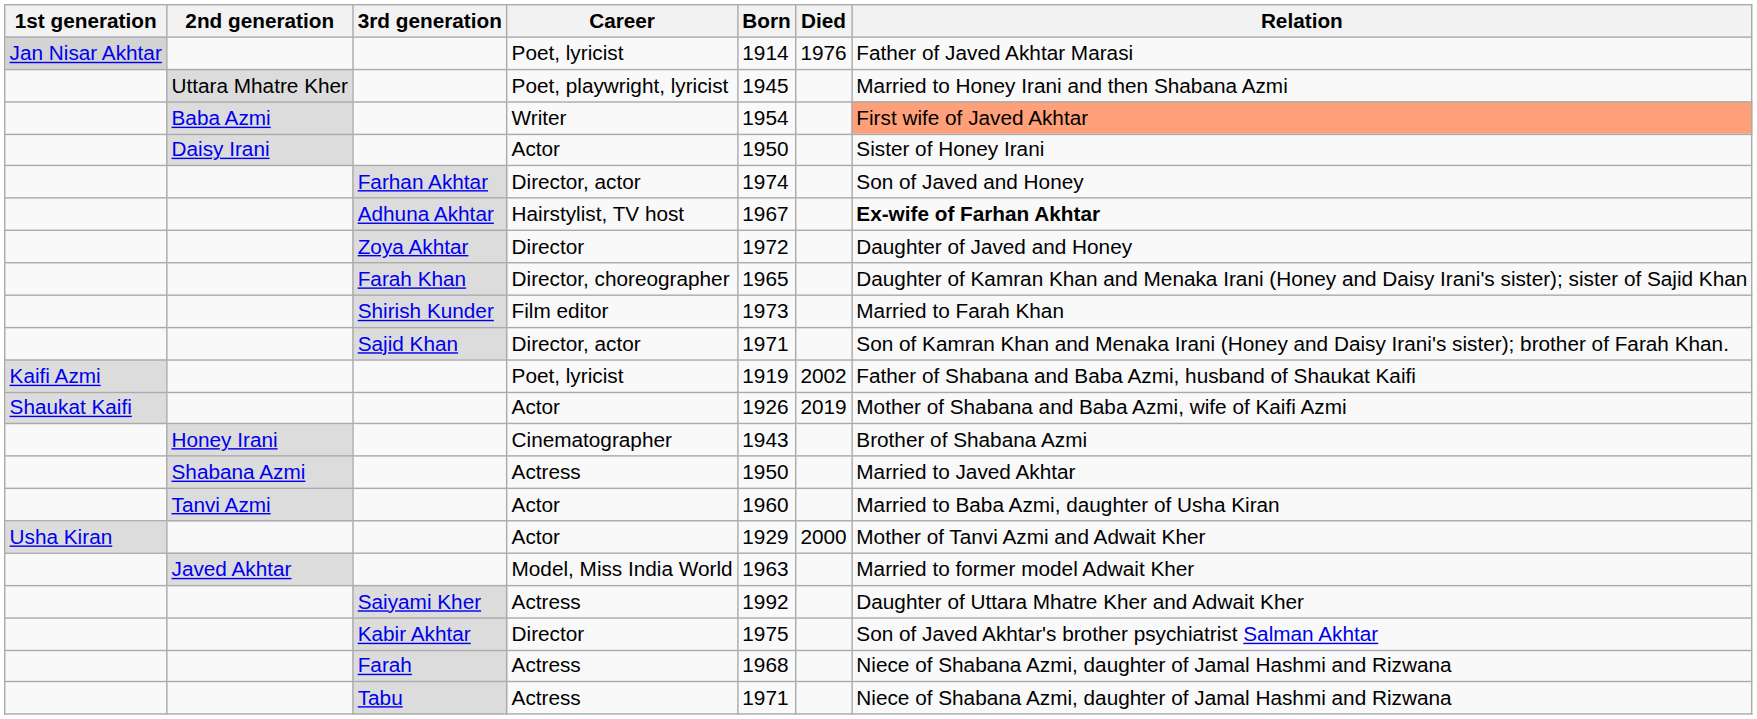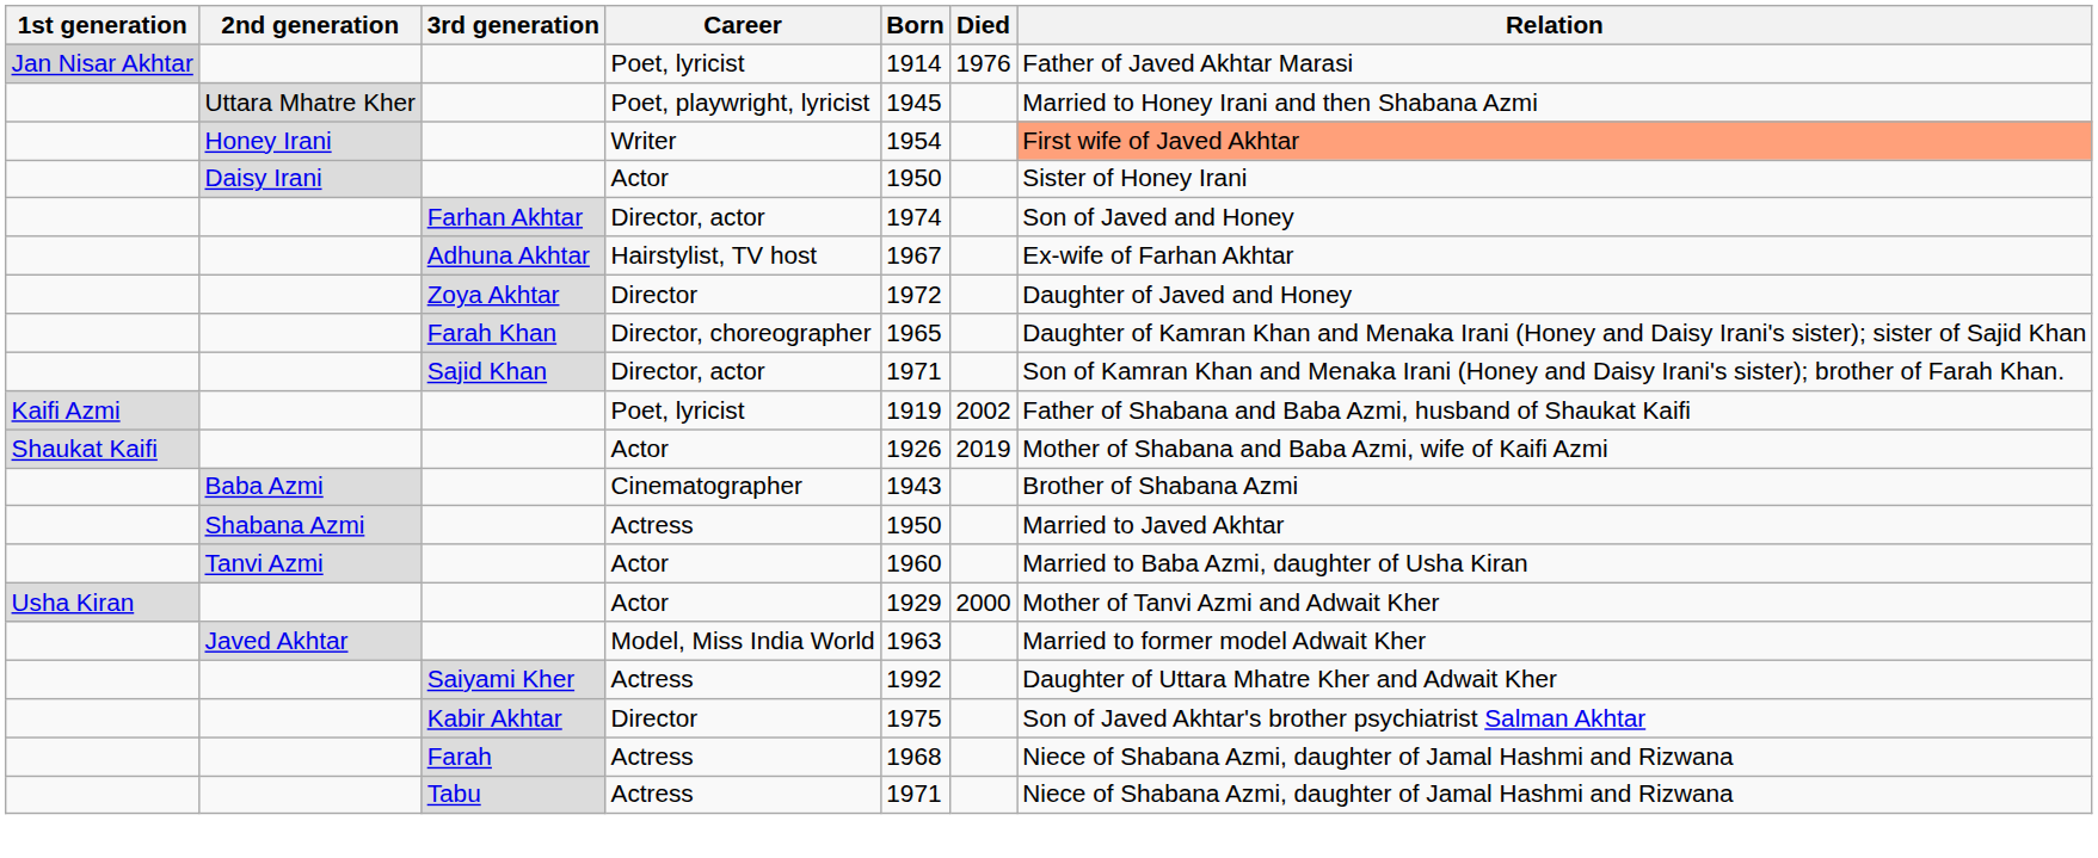 <table class="wikitable sortable"  style="font-size:92%">
 <tr>
 <th>1st generation</th>
 <th>2nd generation</th>
 <th>3rd generation</th>
 <th>Career</th>
 <th>Born</th>
 <th>Died</th>
 <th>Relation</th>
 </tr>
 <tr>
 <td style="background: #D3D3D3;"><a href='#'>Jan Nisar Akhtar</a></td>
 <td></td>
 <td></td>
 <td>Poet, lyricist</td>
 <td>1914</td>
 <td>1976</td>
 <td>Father of Javed Akhtar Marasi</td>
 </tr>
 <tr>
 <td></td>
 <td style="background: #DCDCDC;">Uttara Mhatre Kher</td>
 <td></td>
 <td>Poet, playwright, lyricist</td>
 <td>1945</td>
 <td></td>
 <td>Married to Honey Irani and then Shabana Azmi</td>
 </tr>
 <tr>
 <td></td>
-<td style="background: #DCDCDC;"><a href='#'>Baba Azmi</a></td>
+<td style="background: #DCDCDC;"><a href='#'>Honey Irani</a></td>
 <td></td>
 <td>Writer</td>
 <td>1954</td>
 <td></td>
 <td style="background: lightsalmon;">First wife of Javed Akhtar</td>
 </tr>
 <tr>
 <td></td>
 <td style="background: #DCDCDC;"><a href='#'>Daisy Irani</a></td>
 <td></td>
 <td>Actor</td>
 <td>1950</td>
 <td></td>
 <td>Sister of Honey Irani</td>
 </tr>
 <tr>
 <td></td>
 <td></td>
 <td style="background: #DCDCDC;"><a href='#'>Farhan Akhtar</a></td>
 <td>Director, actor</td>
 <td>1974</td>
 <td></td>
 <td>Son of Javed and Honey</td>
 </tr>
 <tr>
 <td></td>
 <td></td>
 <td style="background: #DCDCDC;"><a href='#'>Adhuna Akhtar</a></td>
 <td>Hairstylist, TV host</td>
 <td>1967</td>
 <td></td>
-<td><strong>Ex-wife of Farhan Akhtar</strong></td>
+<td>Ex-wife of Farhan Akhtar</td>
 </tr>
 <tr>
 <td></td>
 <td></td>
 <td style="background: #DCDCDC;"><a href='#'>Zoya Akhtar</a></td>
 <td>Director</td>
 <td>1972</td>
 <td></td>
 <td>Daughter of Javed and Honey</td>
 </tr>
 <tr>
 <td></td>
 <td></td>
 <td style="background: #DCDCDC;"><a href='#'>Farah Khan</a></td>
 <td>Director, choreographer</td>
 <td>1965</td>
 <td></td>
 <td>Daughter of Kamran Khan and Menaka Irani (Honey and Daisy Irani's sister); sister of Sajid Khan</td>
-</tr>
-<tr>
-<td></td>
-<td></td>
-<td style="background: #DCDCDC;"><a href='#'>Shirish Kunder</a></td>
-<td>Film editor</td>
-<td>1973</td>
-<td></td>
-<td>Married to Farah Khan</td>
 </tr>
 <tr>
 <td></td>
 <td></td>
 <td style="background: #DCDCDC;"><a href='#'>Sajid Khan</a></td>
 <td>Director, actor</td>
 <td>1971</td>
 <td></td>
 <td>Son of Kamran Khan and Menaka Irani (Honey and Daisy Irani's sister); brother of Farah Khan.</td>
 </tr>
 <tr>
 <td style="background: #DCDCDC;"><a href='#'>Kaifi Azmi</a></td>
 <td></td>
 <td></td>
 <td>Poet, lyricist</td>
 <td>1919</td>
 <td>2002</td>
 <td>Father of Shabana and Baba Azmi, husband of Shaukat Kaifi</td>
 </tr>
 <tr>
 <td style="background: #DCDCDC;"><a href='#'>Shaukat Kaifi</a></td>
 <td></td>
 <td></td>
 <td>Actor</td>
 <td>1926</td>
 <td>2019</td>
 <td>Mother of Shabana and Baba Azmi, wife of Kaifi Azmi</td>
 </tr>
 <tr>
 <td></td>
-<td style="background: #DCDCDC;"><a href='#'>Honey Irani</a></td>
+<td style="background: #DCDCDC;"><a href='#'>Baba Azmi</a></td>
 <td></td>
 <td>Cinematographer</td>
 <td>1943</td>
 <td></td>
 <td>Brother of Shabana Azmi</td>
 </tr>
 <tr>
 <td></td>
 <td style="background: #DCDCDC;"><a href='#'>Shabana Azmi</a></td>
 <td></td>
 <td>Actress</td>
 <td>1950</td>
 <td></td>
 <td>Married to Javed Akhtar</td>
 </tr>
 <tr>
 <td></td>
 <td style="background: #DCDCDC;"><a href='#'>Tanvi Azmi</a></td>
 <td></td>
 <td>Actor</td>
 <td>1960</td>
 <td></td>
 <td>Married to Baba Azmi, daughter of Usha Kiran</td>
 </tr>
 <tr>
 <td style="background: #DCDCDC;"><a href='#'>Usha Kiran</a></td>
 <td></td>
 <td></td>
 <td>Actor</td>
 <td>1929</td>
 <td>2000</td>
 <td>Mother of Tanvi Azmi and Adwait Kher</td>
 </tr>
 <tr>
 <td></td>
 <td style="background: #DCDCDC;"><a href='#'>Javed Akhtar</a></td>
 <td></td>
 <td>Model, Miss India World</td>
 <td>1963</td>
 <td></td>
 <td>Married to former model Adwait Kher</td>
 </tr>
 <tr>
 <td></td>
 <td></td>
 <td style="background: #DCDCDC;"><a href='#'>Saiyami Kher</a></td>
 <td>Actress</td>
 <td>1992</td>
 <td></td>
 <td>Daughter of Uttara Mhatre Kher and Adwait Kher</td>
 </tr>
 <tr>
 <td></td>
 <td></td>
 <td style="background: #DCDCDC;"><a href='#'>Kabir Akhtar</a></td>
 <td>Director</td>
 <td>1975</td>
 <td></td>
 <td>Son of Javed Akhtar's brother psychiatrist <a href='#'>Salman Akhtar</a></td>
 </tr>
 <tr>
 <td></td>
 <td></td>
 <td style="background: #DCDCDC;"><a href='#'>Farah</a></td>
 <td>Actress</td>
 <td>1968</td>
 <td></td>
 <td>Niece of Shabana Azmi, daughter of Jamal Hashmi and Rizwana</td>
 </tr>
 <tr>
 <td></td>
 <td></td>
 <td style="background: #DCDCDC;"><a href='#'>Tabu</a></td>
 <td>Actress</td>
 <td>1971</td>
 <td></td>
 <td>Niece of Shabana Azmi, daughter of Jamal Hashmi and Rizwana</td>
 </tr>
 </table>
